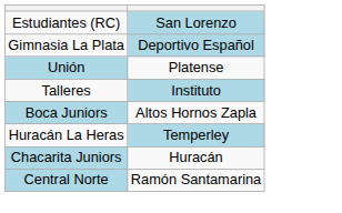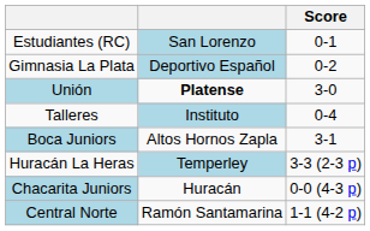 <table class="wikitable" style="text-align: center;">
 <tr>
 <th></th>
 <th></th>
+<th>Score</th>
 </tr>
 <tr>
 <td>Estudiantes (RC)</td>
 <td bgcolor="lightblue">San Lorenzo</td>
+<td>0-1</td>
 </tr>
 <tr>
 <td>Gimnasia La Plata</td>
 <td bgcolor="lightblue">Deportivo Español</td>
+<td>0-2</td>
 </tr>
 <tr>
 <td bgcolor="lightblue">Unión</td>
-<td>Platense</td>
+<td><strong>Platense</strong></td>
+<td>3-0</td>
 </tr>
 <tr>
 <td>Talleres</td>
 <td bgcolor="lightblue">Instituto</td>
+<td>0-4</td>
 </tr>
 <tr>
 <td bgcolor="lightblue">Boca Juniors</td>
 <td>Altos Hornos Zapla</td>
+<td>3-1</td>
 </tr>
 <tr>
 <td>Huracán La Heras</td>
 <td bgcolor="lightblue">Temperley</td>
+<td>3-3 (2-3 <a href='#'>p</a>)</td>
 </tr>
 <tr>
 <td bgcolor="lightblue">Chacarita Juniors</td>
 <td>Huracán</td>
+<td>0-0 (4-3 <a href='#'>p</a>)</td>
 </tr>
 <tr>
 <td bgcolor="lightblue">Central Norte</td>
 <td>Ramón Santamarina</td>
+<td>1-1 (4-2 <a href='#'>p</a>)</td>
 </tr>
 </table>
